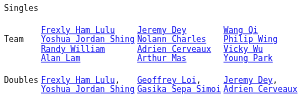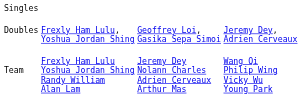 <table>
 <tr>
 <td>Singles</td>
 <td></td>
 <td></td>
 <td></td>
 </tr>
 <tr>
+<td>Doubles</td>
+<td><br><a href='#'>Frexly Ham Lulu</a>,<br><a href='#'>Yoshua Jordan Shing</a></td>
+<td><br><a href='#'>Geoffrey Loi</a>,<br><a href='#'>Gasika Sepa Simoi</a></td>
+<td><br><a href='#'>Jeremy Dey</a>,<br><a href='#'>Adrien Cerveaux</a></td>
+</tr>
+<tr>
 <td>Team</td>
 <td><br><a href='#'>Frexly Ham Lulu</a><br><a href='#'>Yoshua Jordan Shing</a><br><a href='#'>Randy William</a><br><a href='#'>Alan Lam</a></td>
 <td><br><a href='#'>Jeremy Dey</a><br><a href='#'>Nolann Charles</a><br><a href='#'>Adrien Cerveaux</a><br><a href='#'>Arthur Mas</a></td>
 <td><br><a href='#'>Wang Qi</a><br><a href='#'>Philip Wing</a><br><a href='#'>Vicky Wu</a><br><a href='#'>Young Park</a></td>
 </tr>
-<tr>
-<td>Doubles</td>
-<td><br><a href='#'>Frexly Ham Lulu</a>,<br><a href='#'>Yoshua Jordan Shing</a></td>
-<td><br><a href='#'>Geoffrey Loi</a>,<br><a href='#'>Gasika Sepa Simoi</a></td>
-<td><br><a href='#'>Jeremy Dey</a>,<br><a href='#'>Adrien Cerveaux</a></td>
-</tr>
 </table>
